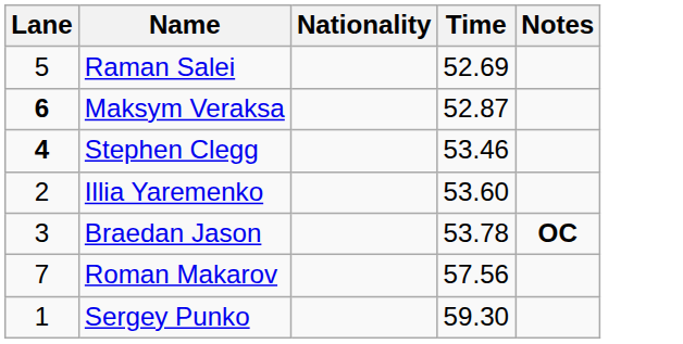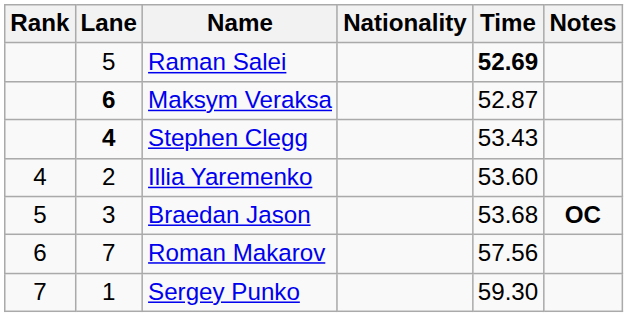 <table class="wikitable sortable" style="text-align:center">
 <tr>
+<th>Rank</th>
 <th>Lane</th>
 <th>Name</th>
 <th>Nationality</th>
 <th>Time</th>
 <th>Notes</th>
 </tr>
 <tr>
+<td></td>
 <td>5</td>
 <td align=left><a href='#'>Raman Salei</a></td>
 <td align=left></td>
-<td>52.69</td>
+<td><strong>52.69</strong></td>
 <td></td>
 </tr>
 <tr>
+<td></td>
 <td><strong>6</strong></td>
 <td align=left><a href='#'>Maksym Veraksa</a></td>
 <td align=left></td>
 <td>52.87</td>
 <td></td>
 </tr>
 <tr>
+<td></td>
 <td><strong>4</strong></td>
 <td align=left><a href='#'>Stephen Clegg</a></td>
 <td align=left></td>
-<td>53.46</td>
+<td>53.43</td>
 <td></td>
 </tr>
 <tr>
+<td>4</td>
 <td>2</td>
 <td align=left><a href='#'>Illia Yaremenko</a></td>
 <td align=left></td>
 <td>53.60</td>
 <td></td>
 </tr>
 <tr>
+<td>5</td>
 <td>3</td>
 <td align=left><a href='#'>Braedan Jason</a></td>
 <td align=left></td>
-<td>53.78</td>
+<td>53.68</td>
 <td><strong>OC</strong></td>
 </tr>
 <tr>
+<td>6</td>
 <td>7</td>
 <td align=left><a href='#'>Roman Makarov</a></td>
 <td align=left></td>
 <td>57.56</td>
 <td></td>
 </tr>
 <tr>
+<td>7</td>
 <td>1</td>
 <td align=left><a href='#'>Sergey Punko</a></td>
 <td align=left></td>
 <td>59.30</td>
 <td></td>
 </tr>
 </table>
